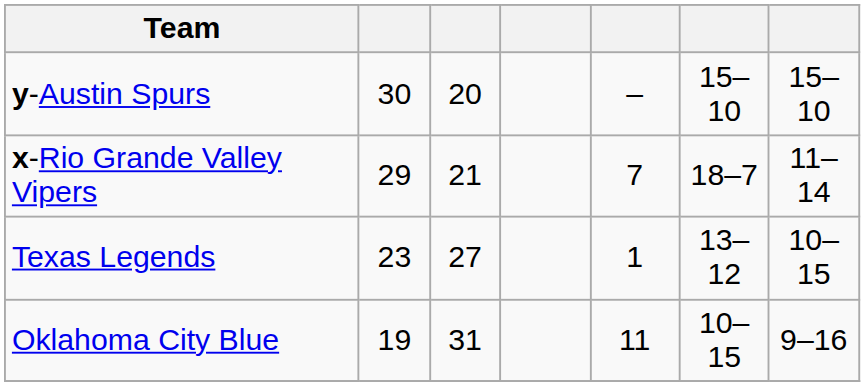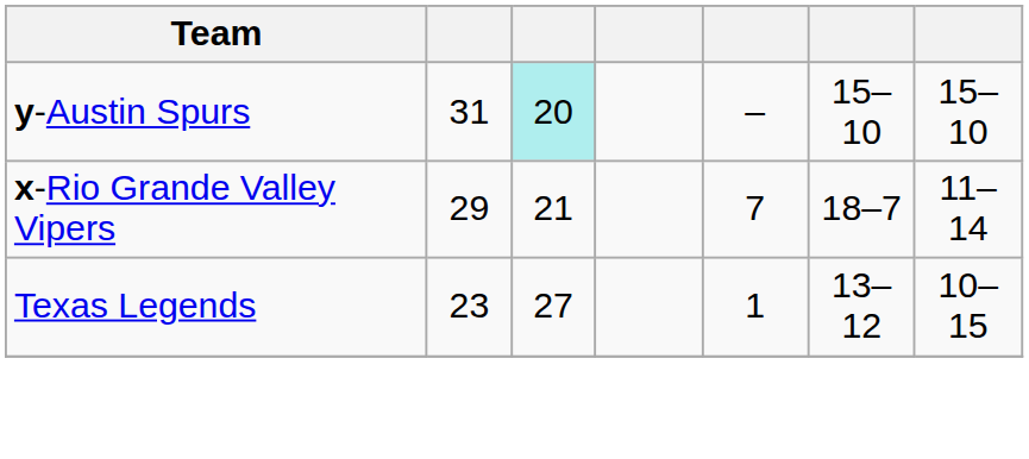 <table class="wikitable" style="text-align:center">
 <tr>
 <th style="width:180px">Team</th>
 <th style="width:30px"></th>
 <th style="width:30px"></th>
 <th style="width:40px"></th>
 <th style="width:40px"></th>
 <th style="width:40px"></th>
 <th style="width:40px"></th>
 </tr>
 <tr>
 <td align=left><strong>y</strong>-<a href='#'>Austin Spurs</a></td>
-<td>30</td>
-<td>20</td>
+<td>31</td>
+<td style="background: paleturquoise;">20</td>
 <td></td>
 <td>–</td>
 <td>15–10</td>
 <td>15–10</td>
 </tr>
 <tr>
 <td align=left><strong>x</strong>-<a href='#'>Rio Grande Valley Vipers</a></td>
 <td>29</td>
 <td>21</td>
 <td></td>
 <td>7</td>
 <td>18–7</td>
 <td>11–14</td>
 </tr>
 <tr>
 <td align=left><a href='#'>Texas Legends</a></td>
 <td>23</td>
 <td>27</td>
 <td></td>
 <td>1</td>
 <td>13–12</td>
 <td>10–15</td>
 </tr>
 <tr>
-<td align=left><a href='#'>Oklahoma City Blue</a></td>
-<td>19</td>
-<td>31</td>
-<td></td>
-<td>11</td>
-<td>10–15</td>
-<td>9–16</td>
-</tr>
-<tr>
 </tr>
 </table>
